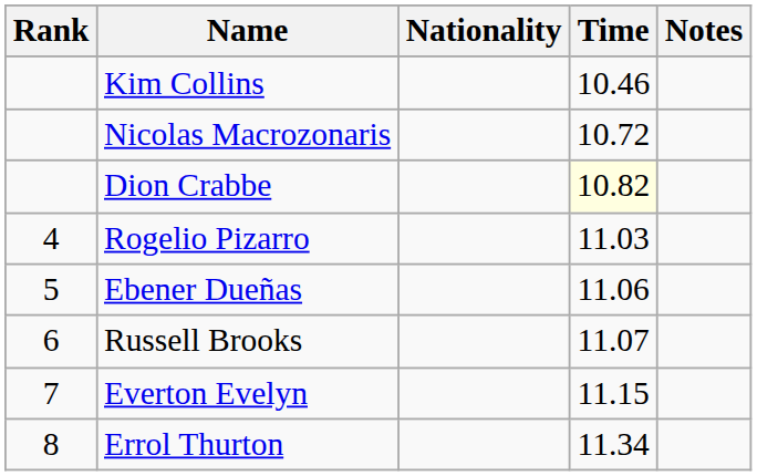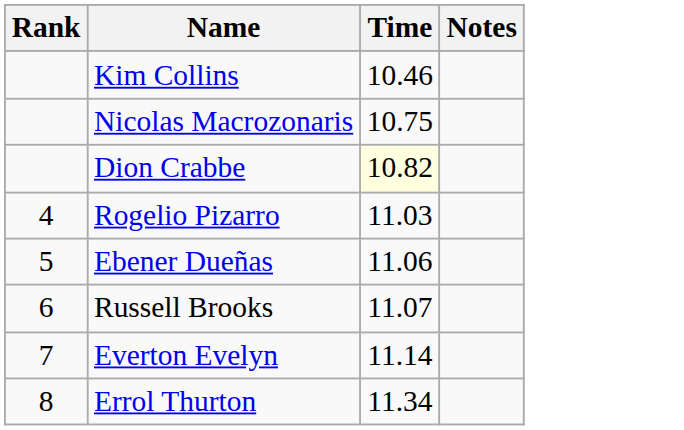 <table class="wikitable sortable" style="text-align:center">
 <tr>
 <th>Rank</th>
 <th>Name</th>
-<th>Nationality</th>
 <th>Time</th>
 <th>Notes</th>
 </tr>
 <tr>
 <td align=center></td>
 <td align=left><a href='#'>Kim Collins</a></td>
-<td align=left></td>
 <td>10.46</td>
 <td></td>
 </tr>
 <tr>
 <td align=center></td>
 <td align=left><a href='#'>Nicolas Macrozonaris</a></td>
-<td align=left></td>
-<td>10.72</td>
+<td>10.75</td>
 <td></td>
 </tr>
 <tr>
 <td align=center></td>
 <td align=left><a href='#'>Dion Crabbe</a></td>
-<td align=left></td>
 <td style="background: lightyellow;">10.82</td>
 <td></td>
 </tr>
 <tr>
 <td align=center>4</td>
 <td align=left><a href='#'>Rogelio Pizarro</a></td>
-<td align=left></td>
 <td>11.03</td>
 <td></td>
 </tr>
 <tr>
 <td align=center>5</td>
 <td align=left><a href='#'>Ebener Dueñas</a></td>
-<td align=left></td>
 <td>11.06</td>
 <td></td>
 </tr>
 <tr>
 <td align=center>6</td>
 <td align=left>Russell Brooks</td>
-<td align=left></td>
 <td>11.07</td>
 <td></td>
 </tr>
 <tr>
 <td align=center>7</td>
 <td align=left><a href='#'>Everton Evelyn</a></td>
-<td align=left></td>
-<td>11.15</td>
+<td>11.14</td>
 <td></td>
 </tr>
 <tr>
 <td align=center>8</td>
 <td align=left><a href='#'>Errol Thurton</a></td>
-<td align=left></td>
 <td>11.34</td>
 <td></td>
 </tr>
 </table>
